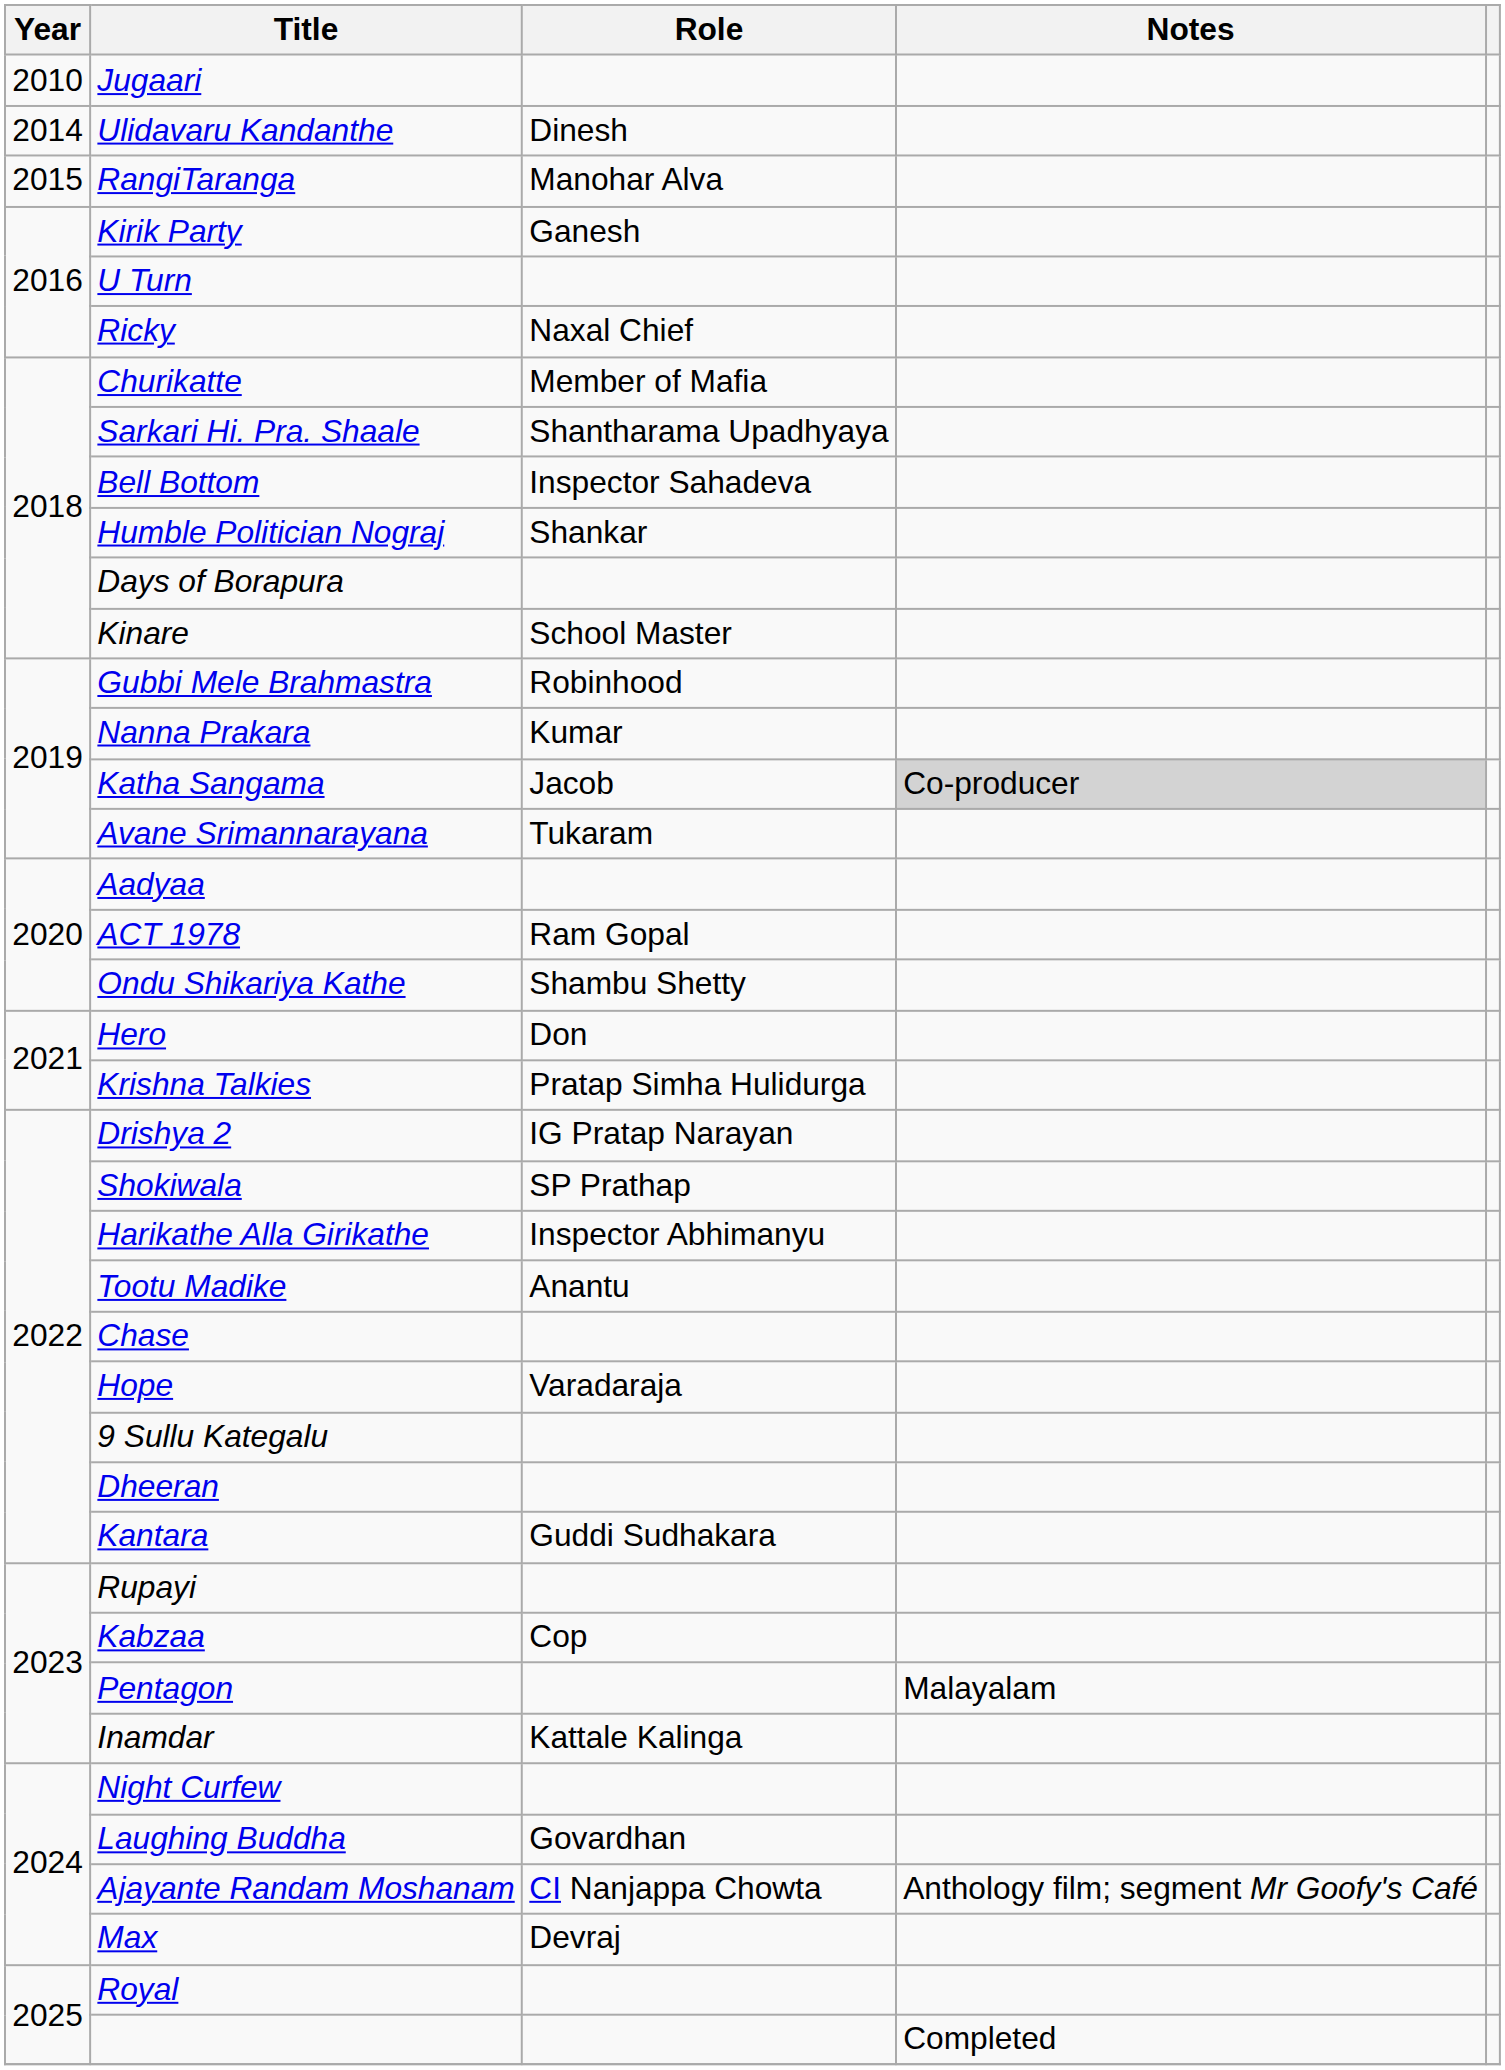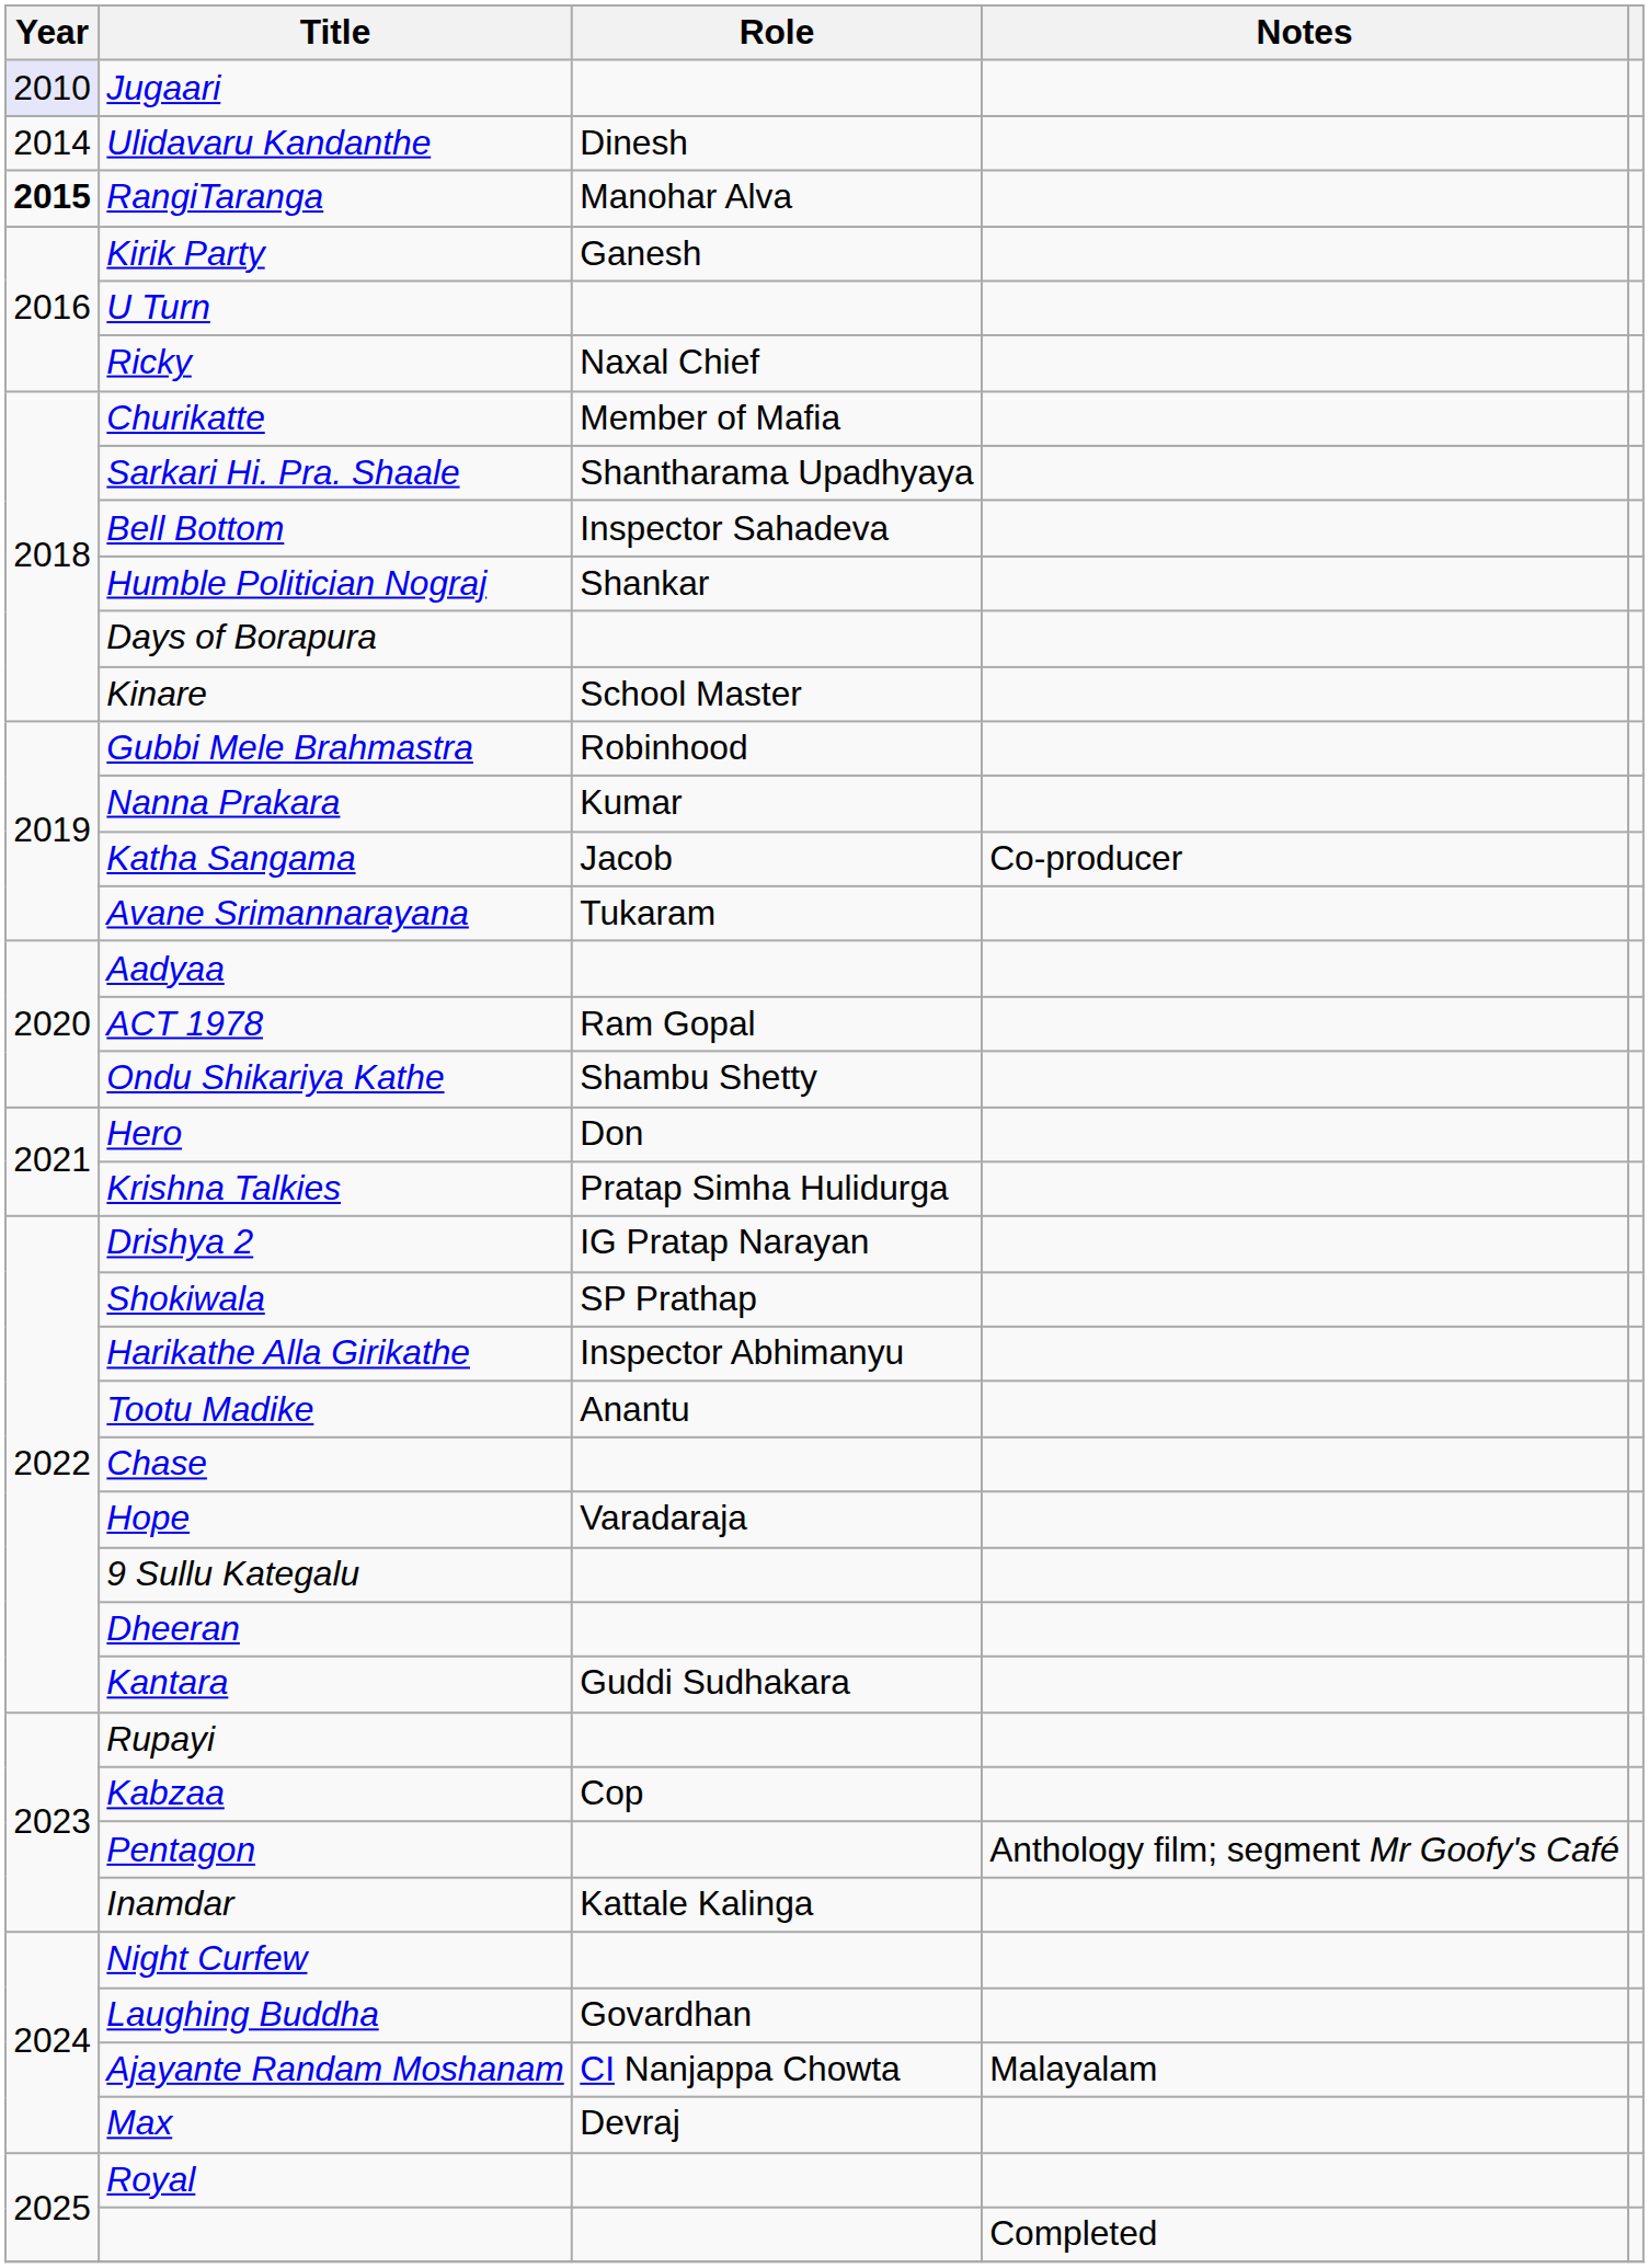 <table class="wikitable sortable plainrowheaders">
 <tr style="text-align:center;">
 <th scope="col">Year</th>
 <th scope="col">Title</th>
 <th scope="col">Role</th>
 <th class="unsortable" scope="col">Notes</th>
 <th class="unsortable" scope="col"></th>
 </tr>
 <tr>
-<td>2010</td>
+<td style="background: lavender;">2010</td>
 <td><em><a href='#'>Jugaari</a></em></td>
 <td></td>
 <td></td>
 <td></td>
 </tr>
 <tr>
 <td>2014</td>
 <td><em><a href='#'>Ulidavaru Kandanthe</a></em></td>
 <td>Dinesh</td>
 <td></td>
 <td></td>
 </tr>
 <tr>
-<td>2015</td>
+<td><strong>2015</strong></td>
 <td><em><a href='#'>RangiTaranga</a></em></td>
 <td>Manohar Alva</td>
 <td></td>
 <td></td>
 </tr>
 <tr>
 <td rowspan='3'>2016</td>
 <td><em><a href='#'>Kirik Party</a></em></td>
 <td>Ganesh</td>
 <td></td>
 <td></td>
 </tr>
 <tr>
 <td><em><a href='#'>U Turn</a></em></td>
 <td></td>
 <td></td>
 <td></td>
 </tr>
 <tr>
 <td><a href='#'><em>Ricky</em></a></td>
 <td>Naxal Chief</td>
 <td></td>
 <td></td>
 </tr>
 <tr>
 <td rowspan='6'>2018</td>
 <td><em><a href='#'>Churikatte</a></em></td>
 <td>Member of Mafia</td>
 <td></td>
 <td></td>
 </tr>
 <tr>
 <td><em><a href='#'>Sarkari Hi. Pra. Shaale</a></em></td>
 <td>Shantharama Upadhyaya</td>
 <td></td>
 <td></td>
 </tr>
 <tr>
 <td><em><a href='#'>Bell Bottom</a></em></td>
 <td>Inspector Sahadeva</td>
 <td></td>
 <td></td>
 </tr>
 <tr>
 <td><em><a href='#'>Humble Politician Nograj</a></em></td>
 <td>Shankar</td>
 <td></td>
 <td></td>
 </tr>
 <tr>
 <td><em>Days of Borapura</em></td>
 <td></td>
 <td></td>
 <td></td>
 </tr>
 <tr>
 <td><em>Kinare</em></td>
 <td>School Master</td>
 <td></td>
 <td></td>
 </tr>
 <tr>
 <td rowspan='4'>2019</td>
 <td><em><a href='#'>Gubbi Mele Brahmastra</a></em></td>
 <td>Robinhood</td>
 <td></td>
 <td></td>
 </tr>
 <tr>
 <td><em><a href='#'>Nanna Prakara</a></em></td>
 <td>Kumar</td>
 <td></td>
 <td></td>
 </tr>
 <tr>
 <td><em><a href='#'>Katha Sangama</a></em></td>
 <td>Jacob</td>
-<td style="background: lightgrey;">Co-producer</td>
+<td>Co-producer</td>
 <td></td>
 </tr>
 <tr>
 <td><em><a href='#'>Avane Srimannarayana</a></em></td>
 <td>Tukaram</td>
 <td></td>
 <td></td>
 </tr>
 <tr>
 <td rowspan="3">2020</td>
 <td><em><a href='#'>Aadyaa</a></em></td>
 <td></td>
 <td></td>
 <td></td>
 </tr>
 <tr>
 <td><em><a href='#'>ACT 1978</a></em></td>
 <td>Ram Gopal</td>
 <td></td>
 <td></td>
 </tr>
 <tr>
 <td><em><a href='#'>Ondu Shikariya Kathe</a></em></td>
 <td>Shambu Shetty</td>
 <td></td>
 <td></td>
 </tr>
 <tr>
 <td rowspan="2">2021</td>
 <td><em><a href='#'>Hero</a></em></td>
 <td>Don</td>
 <td></td>
 <td></td>
 </tr>
 <tr>
 <td><em><a href='#'>Krishna Talkies</a></em></td>
 <td>Pratap Simha Hulidurga</td>
 <td></td>
 <td></td>
 </tr>
 <tr>
 <td rowspan="9">2022</td>
 <td><em><a href='#'>Drishya 2</a></em></td>
 <td>IG Pratap Narayan</td>
 <td></td>
 <td></td>
 </tr>
 <tr>
 <td><em><a href='#'>Shokiwala</a></em></td>
 <td>SP Prathap</td>
 <td></td>
 <td></td>
 </tr>
 <tr>
 <td><em><a href='#'>Harikathe Alla Girikathe</a></em></td>
 <td>Inspector Abhimanyu</td>
 <td></td>
 <td></td>
 </tr>
 <tr>
 <td><em><a href='#'>Tootu Madike</a></em></td>
 <td>Anantu</td>
 <td></td>
 <td></td>
 </tr>
 <tr>
 <td><em><a href='#'>Chase</a></em></td>
 <td></td>
 <td></td>
 <td></td>
 </tr>
 <tr>
 <td><em><a href='#'>Hope</a></em></td>
 <td>Varadaraja</td>
 <td></td>
 <td></td>
 </tr>
 <tr>
 <td><em>9 Sullu Kategalu </em></td>
 <td></td>
 <td></td>
 <td></td>
 </tr>
 <tr>
 <td><em><a href='#'>Dheeran</a></em></td>
 <td></td>
 <td></td>
 <td></td>
 </tr>
 <tr>
 <td><em><a href='#'>Kantara</a></em></td>
 <td>Guddi Sudhakara</td>
 <td></td>
 <td></td>
 </tr>
 <tr>
 <td rowspan=4>2023</td>
 <td><em>Rupayi</em></td>
 <td></td>
 <td></td>
 <td></td>
 </tr>
 <tr>
 <td><em><a href='#'>Kabzaa</a></em></td>
 <td>Cop</td>
 <td></td>
 <td></td>
 </tr>
 <tr>
 <td><em><a href='#'>Pentagon</a></em></td>
 <td></td>
-<td>Malayalam</td>
+<td>Anthology film; segment <em>Mr Goofy's Café</em></td>
 <td></td>
 </tr>
 <tr>
 <td><em>Inamdar</em></td>
 <td>Kattale Kalinga</td>
 <td></td>
 <td></td>
 </tr>
 <tr>
 <td rowspan=4>2024</td>
 <td><em><a href='#'>Night Curfew</a></em></td>
 <td></td>
 <td></td>
 <td></td>
 </tr>
 <tr>
 <td><em><a href='#'>Laughing Buddha</a></em></td>
 <td>Govardhan</td>
 <td></td>
 <td></td>
 </tr>
 <tr>
 <td><em><a href='#'>Ajayante Randam Moshanam</a></em></td>
 <td><a href='#'>CI</a> Nanjappa Chowta</td>
-<td>Anthology film; segment <em>Mr Goofy's Café</em></td>
+<td>Malayalam</td>
 <td></td>
 </tr>
 <tr>
 <td><em><a href='#'>Max</a></em></td>
 <td>Devraj</td>
 <td></td>
 <td></td>
 </tr>
 <tr>
 <td rowspan=2>2025</td>
 <td><em><a href='#'>Royal</a></em></td>
 <td></td>
 <td></td>
 <td></td>
 </tr>
 <tr>
 <td></td>
 <td></td>
 <td>Completed</td>
 <td></td>
 </tr>
 <tr>
 </tr>
 </table>
